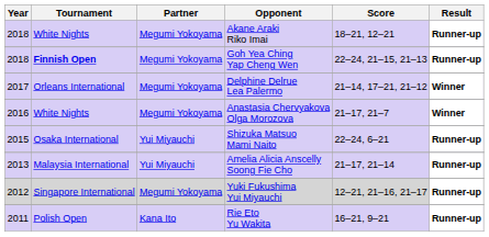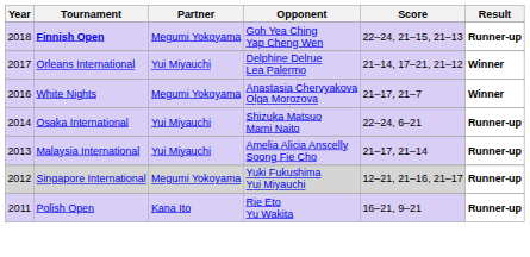 <table class="sortable wikitable" style="font-size: 90%;">
 <tr>
 <th>Year</th>
 <th>Tournament</th>
 <th>Partner</th>
 <th>Opponent</th>
 <th>Score</th>
 <th>Result</th>
-</tr>
-<tr style="background:#D8CEF6">
-<td align="center">2018</td>
-<td align="left"><a href='#'>White Nights</a></td>
-<td align="left"> <a href='#'>Megumi Yokoyama</a></td>
-<td align="left"> <a href='#'>Akane Araki</a> <br>  Riko Imai</td>
-<td align="left">18–21, 12–21</td>
-<td style="text-align:left; background:white"> <strong>Runner-up</strong></td>
 </tr>
 <tr>
 </tr>
 <tr style="background:#D8CEF6">
 <td align="center">2018</td>
 <td align="left"><strong><a href='#'>Finnish Open</a></strong></td>
 <td align="left"> <a href='#'>Megumi Yokoyama</a></td>
 <td align="left"> <a href='#'>Goh Yea Ching</a> <br>  <a href='#'>Yap Cheng Wen</a></td>
 <td align="left">22–24, 21–15, 21–13</td>
 <td style="text-align:left; background:white"> <strong>Runner-up</strong></td>
 </tr>
 <tr>
 </tr>
 <tr style="background:#D8CEF6">
 <td align="center">2017</td>
 <td align="left"><a href='#'>Orleans International</a></td>
-<td align="left"> <a href='#'>Megumi Yokoyama</a></td>
+<td align="left"> <a href='#'>Yui Miyauchi</a></td>
 <td align="left"> <a href='#'>Delphine Delrue</a> <br>  <a href='#'>Lea Palermo</a></td>
 <td align="left">21–14, 17–21, 21–12</td>
 <td style="text-align:left; background:white"> <strong>Winner</strong></td>
 </tr>
 <tr>
 </tr>
 <tr style="background:#D8CEF6">
 <td align="center">2016</td>
 <td align="left"><a href='#'>White Nights</a></td>
 <td align="left"> <a href='#'>Megumi Yokoyama</a></td>
 <td align="left"> <a href='#'>Anastasia Chervyakova</a> <br>  <a href='#'>Olga Morozova</a></td>
 <td align="left">21–17, 21–7</td>
 <td style="text-align:left; background:white"> <strong>Winner</strong></td>
 </tr>
 <tr>
 </tr>
 <tr style="background:#D8CEF6">
-<td align="center">2015</td>
+<td align="center">2014</td>
 <td align="left"><a href='#'>Osaka International</a></td>
 <td align="left"> <a href='#'>Yui Miyauchi</a></td>
 <td align="left"> <a href='#'>Shizuka Matsuo</a> <br>  <a href='#'>Mami Naito</a></td>
 <td align="left">22–24, 6–21</td>
 <td style="text-align:left; background:white"> <strong>Runner-up</strong></td>
 </tr>
 <tr>
 </tr>
 <tr style="background:#D8CEF6">
 <td align="center">2013</td>
 <td align="left"><a href='#'>Malaysia International</a></td>
 <td align="left"> <a href='#'>Yui Miyauchi</a></td>
 <td align="left"> <a href='#'>Amelia Alicia Anscelly</a> <br>  <a href='#'>Soong Fie Cho</a></td>
 <td align="left">21–17, 21–14</td>
 <td style="text-align:left; background:white"> <strong>Runner-up</strong></td>
 </tr>
 <tr>
 </tr>
 <tr style="background:#D5D5D5">
 <td align="center">2012</td>
 <td align="left"><a href='#'>Singapore International</a></td>
 <td align="left"> <a href='#'>Megumi Yokoyama</a></td>
 <td align="left"> <a href='#'>Yuki Fukushima</a> <br>  <a href='#'>Yui Miyauchi</a></td>
 <td align="left">12–21, 21–16, 21–17</td>
 <td style="text-align:left; background:white"> <strong>Runner-up</strong></td>
 </tr>
 <tr>
 </tr>
 <tr style="background:#D8CEF6">
 <td align="center">2011</td>
 <td align="left"><a href='#'>Polish Open</a></td>
 <td align="left"> <a href='#'>Kana Ito</a></td>
 <td align="left"> <a href='#'>Rie Eto</a> <br>  <a href='#'>Yu Wakita</a></td>
 <td align="left">16–21, 9–21</td>
 <td style="text-align:left; background:white"> <strong>Runner-up</strong></td>
 </tr>
 </table>
